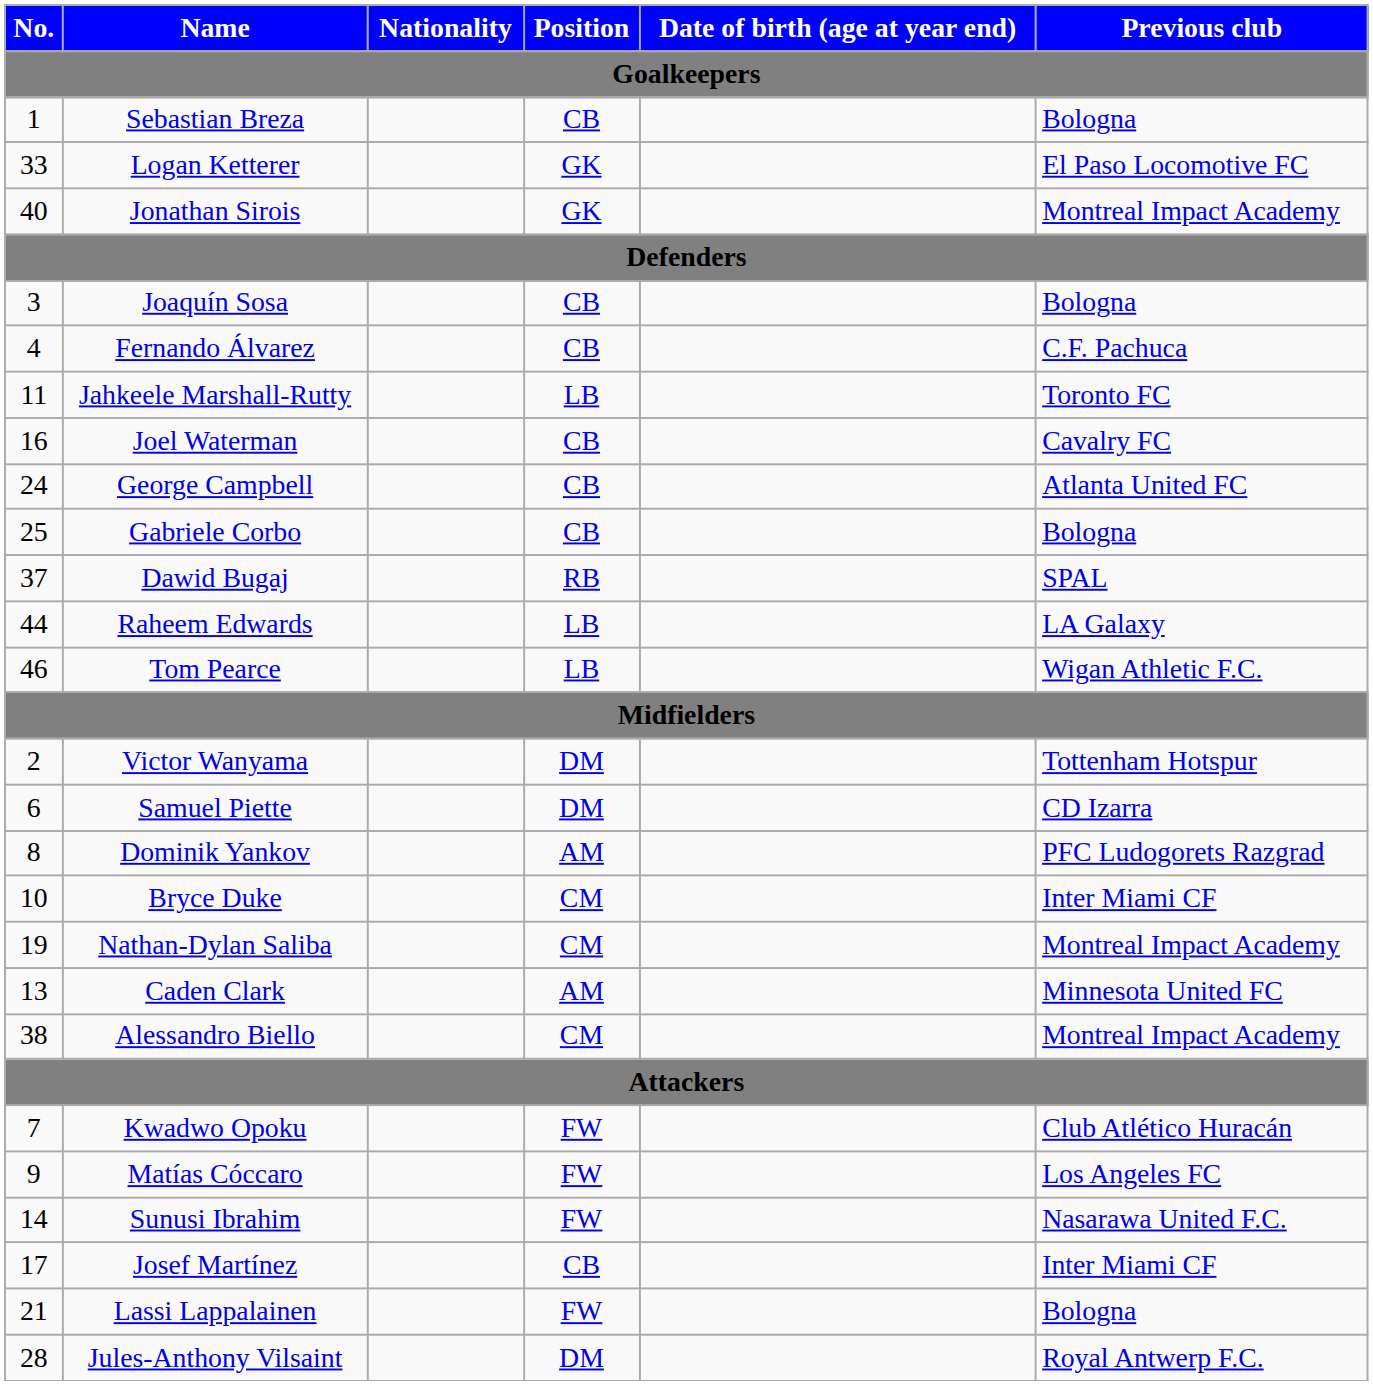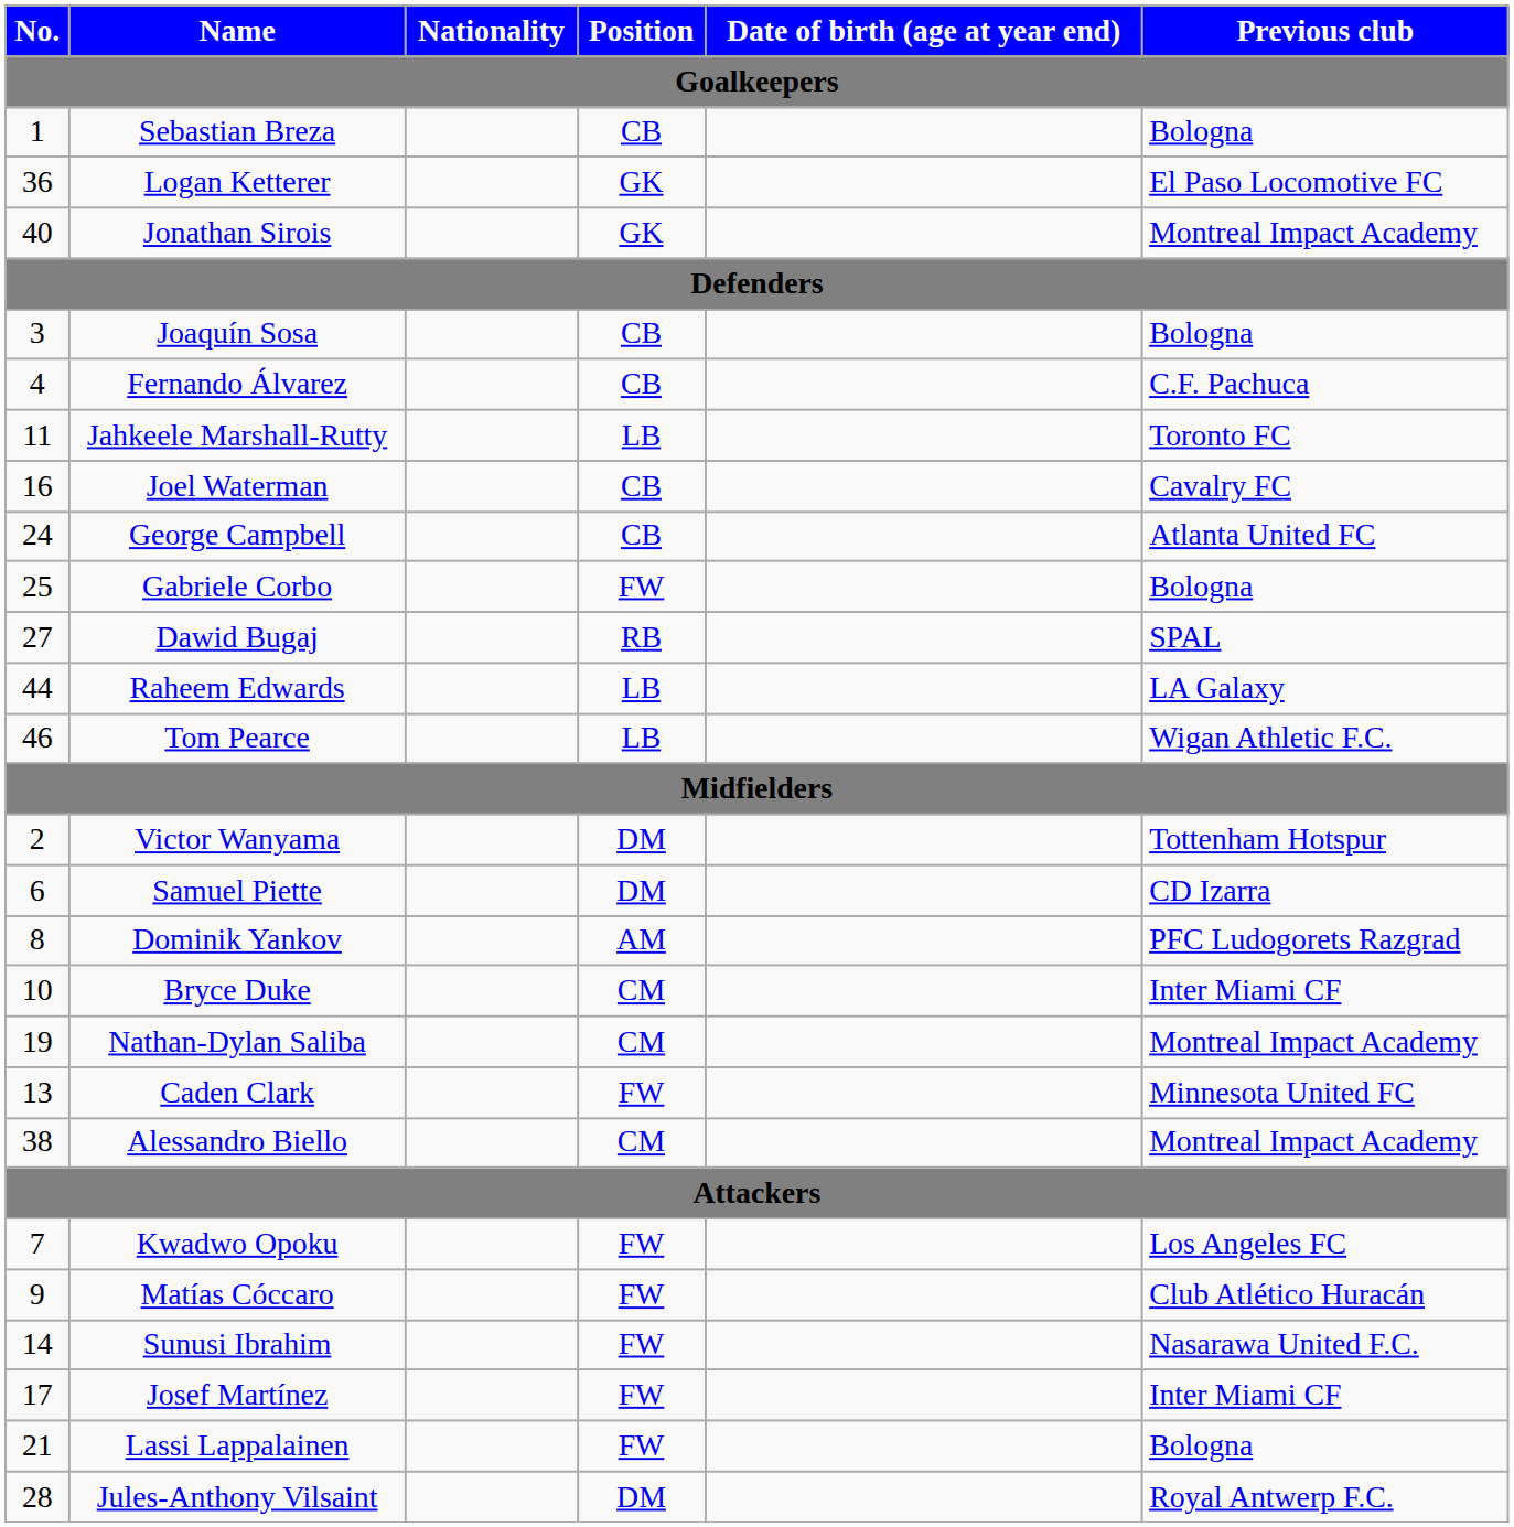 <table class="wikitable"  style="text-align:center; font-size:90%; width:80%;">
 <tr>
 <th style="background:#00f; color:white; text-align:center;">No.</th>
 <th style="background:#00f; color:white; text-align:center;">Name</th>
 <th style="background:#00f; color:white; text-align:center;">Nationality</th>
 <th style="background:#00f; color:white; text-align:center;">Position</th>
 <th style="background:#00f; color:white; text-align:center;">Date of birth (age at year end)</th>
 <th style="background:#00f; color:white; text-align:center;">Previous club</th>
 </tr>
 <tr>
 <th colspan="8" style="background:gray; color:black; text-align:center;">Goalkeepers</th>
 </tr>
 <tr>
 <td>1</td>
 <td><a href='#'>Sebastian Breza</a></td>
 <td></td>
 <td><a href='#'>CB</a></td>
 <td></td>
 <td align="left"> <a href='#'>Bologna</a></td>
 </tr>
 <tr>
-<td>33</td>
+<td>36</td>
 <td><a href='#'>Logan Ketterer</a></td>
 <td></td>
 <td><a href='#'>GK</a></td>
 <td></td>
 <td align="left"> <a href='#'>El Paso Locomotive FC</a></td>
 </tr>
 <tr>
 <td>40</td>
 <td><a href='#'>Jonathan Sirois</a></td>
 <td></td>
 <td><a href='#'>GK</a></td>
 <td></td>
 <td align="left"> <a href='#'>Montreal Impact Academy</a></td>
 </tr>
 <tr>
 <th colspan="8" style="background:gray; color:black; text-align:center;">Defenders</th>
 </tr>
 <tr>
 <td>3</td>
 <td><a href='#'>Joaquín Sosa</a></td>
 <td></td>
 <td><a href='#'>CB</a></td>
 <td></td>
 <td align="left"> <a href='#'>Bologna</a></td>
 </tr>
 <tr>
 <td>4</td>
 <td><a href='#'>Fernando Álvarez</a></td>
 <td></td>
 <td><a href='#'>CB</a></td>
 <td></td>
 <td align="left"> <a href='#'>C.F. Pachuca</a></td>
 </tr>
 <tr>
 <td>11</td>
 <td><a href='#'>Jahkeele Marshall-Rutty</a></td>
 <td></td>
 <td><a href='#'>LB</a></td>
 <td></td>
 <td align="left"> <a href='#'>Toronto FC</a></td>
 </tr>
 <tr>
 <td>16</td>
 <td><a href='#'>Joel Waterman</a></td>
 <td></td>
 <td><a href='#'>CB</a></td>
 <td></td>
 <td align="left"> <a href='#'>Cavalry FC</a></td>
 </tr>
 <tr>
 <td>24</td>
 <td><a href='#'>George Campbell</a></td>
 <td></td>
 <td><a href='#'>CB</a></td>
 <td></td>
 <td align="left"> <a href='#'>Atlanta United FC</a></td>
 </tr>
 <tr>
 <td>25</td>
 <td><a href='#'>Gabriele Corbo</a></td>
 <td></td>
-<td><a href='#'>CB</a></td>
+<td><a href='#'>FW</a></td>
 <td></td>
 <td align="left"> <a href='#'>Bologna</a></td>
 </tr>
 <tr>
-<td>37</td>
+<td>27</td>
 <td><a href='#'>Dawid Bugaj</a></td>
 <td></td>
 <td><a href='#'>RB</a></td>
 <td></td>
 <td align="left"> <a href='#'>SPAL</a></td>
 </tr>
 <tr>
 <td>44</td>
 <td><a href='#'>Raheem Edwards</a></td>
 <td></td>
 <td><a href='#'>LB</a></td>
 <td></td>
 <td align="left"> <a href='#'>LA Galaxy</a></td>
 </tr>
 <tr>
 <td>46</td>
 <td><a href='#'>Tom Pearce</a></td>
 <td></td>
 <td><a href='#'>LB</a></td>
 <td></td>
 <td align="left"> <a href='#'>Wigan Athletic F.C.</a></td>
 </tr>
 <tr>
 <th colspan="8" style="background:gray; color:black; text-align:center;">Midfielders</th>
 </tr>
 <tr>
 <td>2</td>
 <td><a href='#'>Victor Wanyama</a></td>
 <td></td>
 <td><a href='#'>DM</a></td>
 <td></td>
 <td align="left"> <a href='#'>Tottenham Hotspur</a></td>
 </tr>
 <tr>
 <td>6</td>
 <td><a href='#'>Samuel Piette</a></td>
 <td></td>
 <td><a href='#'>DM</a></td>
 <td></td>
 <td align="left"> <a href='#'>CD Izarra</a></td>
 </tr>
 <tr>
 <td>8</td>
 <td><a href='#'>Dominik Yankov</a></td>
 <td></td>
 <td><a href='#'>AM</a></td>
 <td></td>
 <td align="left"> <a href='#'>PFC Ludogorets Razgrad</a></td>
 </tr>
 <tr>
 <td>10</td>
 <td><a href='#'>Bryce Duke</a></td>
 <td></td>
 <td><a href='#'>CM</a></td>
 <td></td>
 <td align="left"> <a href='#'>Inter Miami CF</a></td>
 </tr>
 <tr>
 <td>19</td>
 <td><a href='#'>Nathan-Dylan Saliba</a></td>
 <td></td>
 <td><a href='#'>CM</a></td>
 <td></td>
 <td align="left"> <a href='#'>Montreal Impact Academy</a></td>
 </tr>
 <tr>
 <td>13</td>
 <td><a href='#'>Caden Clark</a></td>
 <td></td>
-<td><a href='#'>AM</a></td>
+<td><a href='#'>FW</a></td>
 <td></td>
 <td align="left"> <a href='#'>Minnesota United FC</a></td>
 </tr>
 <tr>
 <td>38</td>
 <td><a href='#'>Alessandro Biello</a></td>
 <td></td>
 <td><a href='#'>CM</a></td>
 <td></td>
 <td align="left"> <a href='#'>Montreal Impact Academy</a></td>
 </tr>
 <tr>
 <th colspan="8" style="background:gray; color:black; text-align:center;">Attackers</th>
 </tr>
 <tr>
 <td>7</td>
 <td><a href='#'>Kwadwo Opoku</a></td>
 <td></td>
 <td><a href='#'>FW</a></td>
 <td></td>
-<td align="left"> <a href='#'>Club Atlético Huracán</a></td>
+<td align="left"> <a href='#'>Los Angeles FC</a></td>
 </tr>
 <tr>
 <td>9</td>
 <td><a href='#'>Matías Cóccaro</a></td>
 <td></td>
 <td><a href='#'>FW</a></td>
 <td></td>
-<td align="left"> <a href='#'>Los Angeles FC</a></td>
+<td align="left"> <a href='#'>Club Atlético Huracán</a></td>
 </tr>
 <tr>
 <td>14</td>
 <td><a href='#'>Sunusi Ibrahim</a></td>
 <td></td>
 <td><a href='#'>FW</a></td>
 <td></td>
 <td align="left"> <a href='#'>Nasarawa United F.C.</a></td>
 </tr>
 <tr>
 <td>17</td>
 <td><a href='#'>Josef Martínez</a></td>
 <td></td>
-<td><a href='#'>CB</a></td>
+<td><a href='#'>FW</a></td>
 <td></td>
 <td align="left"> <a href='#'>Inter Miami CF</a></td>
 </tr>
 <tr>
 <td>21</td>
 <td><a href='#'>Lassi Lappalainen</a></td>
 <td></td>
 <td><a href='#'>FW</a></td>
 <td></td>
 <td align="left"> <a href='#'>Bologna</a></td>
 </tr>
 <tr>
 <td>28</td>
 <td><a href='#'>Jules-Anthony Vilsaint</a></td>
 <td></td>
 <td><a href='#'>DM</a></td>
 <td></td>
 <td align="left"> <a href='#'>Royal Antwerp F.C.</a></td>
 </tr>
 <tr>
 </tr>
 </table>
